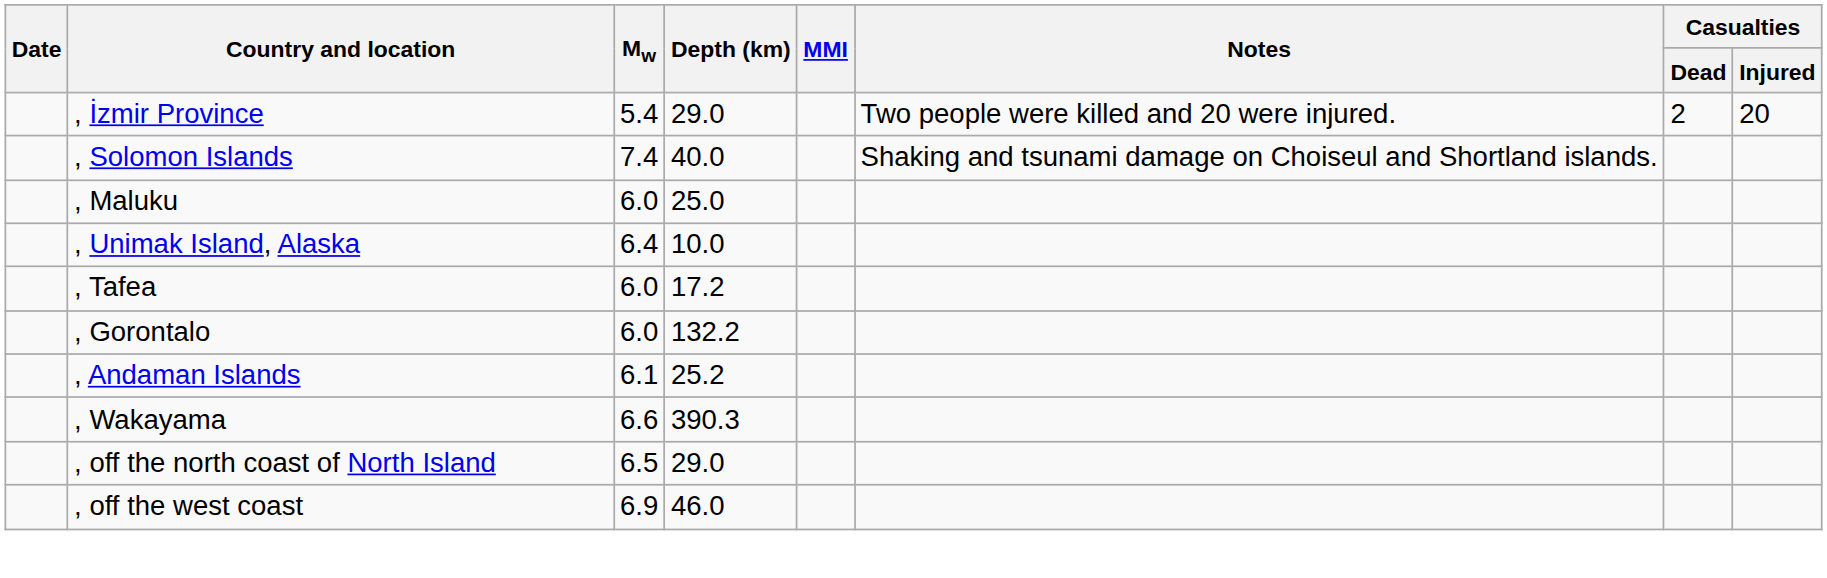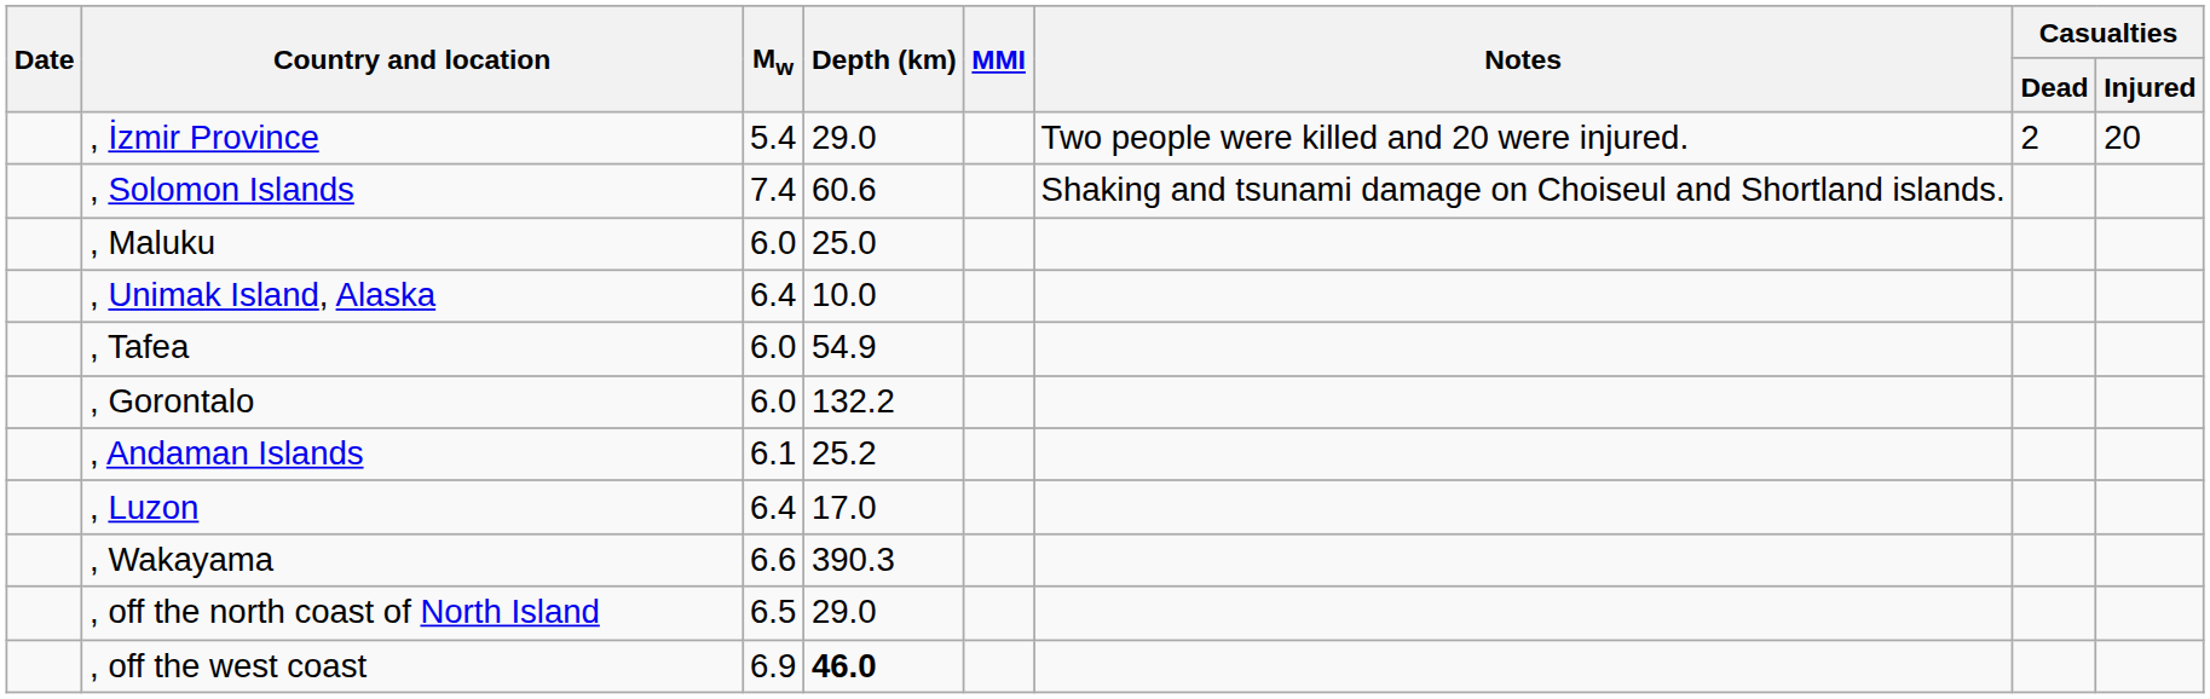 <table class="wikitable sortable sort-under" style="border:1px black; margin-left:1em;">
 <tr>
 <th rowspan="2"><small>Date</small></th>
 <th rowspan="2" style="width: 310px"><small>Country and location</small></th>
 <th rowspan="2"><small>M<sub>w</sub></small></th>
 <th rowspan="2"><small>Depth (km)</small></th>
 <th rowspan="2"><small><a href='#'>MMI</a></small></th>
 <th rowspan="2" class="unsortable"><small>Notes</small></th>
 <th colspan="2"><small>Casualties</small></th>
 </tr>
 <tr>
 <th><small>Dead</small></th>
 <th><small>Injured</small></th>
 </tr>
 <tr>
 <td></td>
 <td>, <a href='#'>İzmir Province</a></td>
 <td>5.4</td>
 <td>29.0</td>
 <td></td>
 <td>Two people were killed and 20 were injured.</td>
 <td>2</td>
 <td>20</td>
 </tr>
 <tr>
 <td></td>
 <td>, <a href='#'>Solomon Islands</a></td>
 <td>7.4</td>
-<td>40.0</td>
+<td>60.6</td>
 <td></td>
 <td>Shaking and tsunami damage on Choiseul and Shortland islands.</td>
 <td></td>
 <td></td>
 </tr>
 <tr>
 <td></td>
 <td>, Maluku</td>
 <td>6.0</td>
 <td>25.0</td>
 <td></td>
 <td></td>
 <td></td>
 <td></td>
 </tr>
 <tr>
 <td></td>
 <td>, <a href='#'>Unimak Island</a>, <a href='#'>Alaska</a></td>
 <td>6.4</td>
 <td>10.0</td>
 <td></td>
 <td></td>
 <td></td>
 <td></td>
 </tr>
 <tr>
 <td></td>
 <td>, Tafea</td>
 <td>6.0</td>
-<td>17.2</td>
+<td>54.9</td>
 <td></td>
 <td></td>
 <td></td>
 <td></td>
 </tr>
 <tr>
 <td></td>
 <td>, Gorontalo</td>
 <td>6.0</td>
 <td>132.2</td>
 <td></td>
 <td></td>
 <td></td>
 <td></td>
 </tr>
 <tr>
 <td></td>
 <td>, <a href='#'>Andaman Islands</a></td>
 <td>6.1</td>
 <td>25.2</td>
+<td></td>
+<td></td>
+<td></td>
+<td></td>
+</tr>
+<tr>
+<td></td>
+<td>, <a href='#'>Luzon</a></td>
+<td>6.4</td>
+<td>17.0</td>
 <td></td>
 <td></td>
 <td></td>
 <td></td>
 </tr>
 <tr>
 <td></td>
 <td>, Wakayama</td>
 <td>6.6</td>
 <td>390.3</td>
 <td></td>
 <td></td>
 <td></td>
 <td></td>
 </tr>
 <tr>
 <td></td>
 <td>, off the north coast of <a href='#'>North Island</a></td>
 <td>6.5</td>
 <td>29.0</td>
 <td></td>
 <td></td>
 <td></td>
 <td></td>
 </tr>
 <tr>
 <td></td>
 <td>, off the west coast</td>
 <td>6.9</td>
-<td>46.0</td>
+<td><strong>46.0</strong></td>
 <td></td>
 <td></td>
 <td></td>
 <td></td>
 </tr>
 </table>
